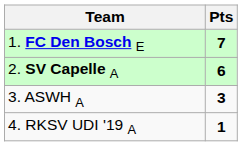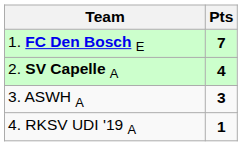 <table class="wikitable" style="text-align:center; float:left; margin-right:1em">
 <tr>
 <th style="width:200px">Team</th>
 <th width=20>Pts</th>
 </tr>
 <tr bgcolor=ccffcc>
 <td align=left>1. <strong><a href='#'>FC Den Bosch</a></strong> <sub>E</sub></td>
 <td><strong>7</strong></td>
 </tr>
 <tr bgcolor=ccffcc>
 <td align=left>2. <strong>SV Capelle</strong> <sub>A</sub></td>
-<td><strong>6</strong></td>
+<td><strong>4</strong></td>
 </tr>
 <tr>
 <td align=left>3. ASWH <sub>A</sub></td>
 <td><strong>3</strong></td>
 </tr>
 <tr>
 <td align=left>4. RKSV UDI '19 <sub>A</sub></td>
 <td><strong>1</strong></td>
 </tr>
 </table>
